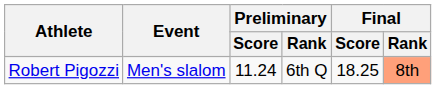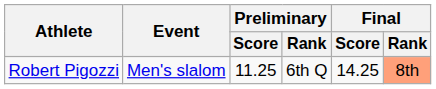 <table class=wikitable style="font-size:90%;">
 <tr>
 <th rowspan=2>Athlete</th>
 <th rowspan=2>Event</th>
 <th colspan=2>Preliminary</th>
 <th colspan=2>Final</th>
 </tr>
 <tr style="font-size:95%">
 <th>Score</th>
 <th>Rank</th>
 <th>Score</th>
 <th>Rank</th>
 </tr>
 <tr align=center>
 <td align=left><a href='#'>Robert Pigozzi</a></td>
 <td align=left><a href='#'>Men's slalom</a></td>
-<td>11.24</td>
+<td>11.25</td>
 <td>6th Q</td>
-<td>18.25</td>
+<td>14.25</td>
 <td style="background: lightsalmon;">8th</td>
 </tr>
 </table>
